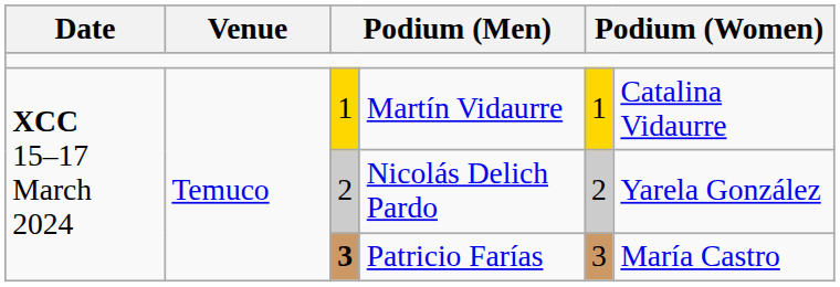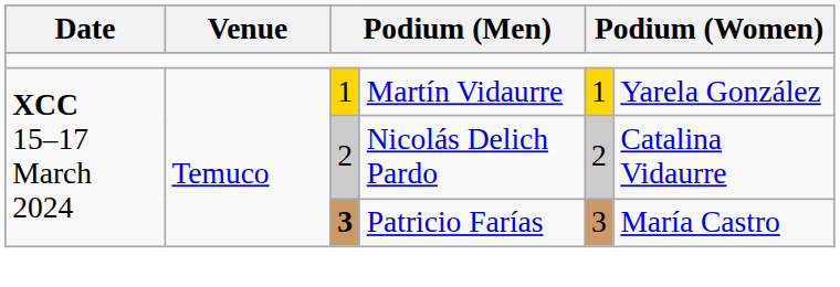 <table class="wikitable" width=70%>
 <tr>
 <th>Date</th>
 <th width=20%>Venue</th>
 <th colspan=2 width=30%>Podium (Men)</th>
 <th colspan=2 width=30%>Podium (Women)</th>
 </tr>
 <tr>
 <td colspan=6></td>
 </tr>
 <tr>
 <td rowspan=3><strong>XCC</strong> <br> 15–17 March 2024</td>
 <td rowspan=3><br><a href='#'>Temuco</a></td>
 <td bgcolor=FFD700>1</td>
 <td><a href='#'>Martín Vidaurre</a></td>
 <td bgcolor=FFD700>1</td>
-<td><a href='#'>Catalina Vidaurre</a></td>
+<td><a href='#'>Yarela González</a></td>
 </tr>
 <tr>
 <td bgcolor=CCCCCC>2</td>
 <td><a href='#'>Nicolás Delich Pardo</a></td>
 <td bgcolor=CCCCCC>2</td>
-<td><a href='#'>Yarela González</a></td>
+<td><a href='#'>Catalina Vidaurre</a></td>
 </tr>
 <tr>
 <td bgcolor=CC9966><strong>3</strong></td>
 <td><a href='#'>Patricio Farías</a></td>
 <td bgcolor=CC9966>3</td>
 <td><a href='#'>María Castro</a></td>
 </tr>
 </table>
